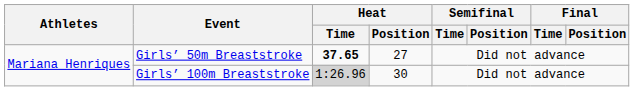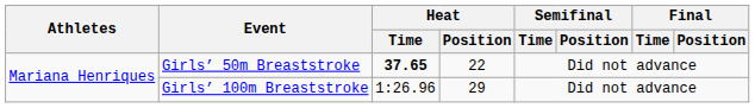 <table class="wikitable" border="1" style="font-size:90%">
 <tr>
 <th rowspan=2>Athletes</th>
 <th rowspan=2>Event</th>
 <th colspan=2>Heat</th>
 <th colspan=2>Semifinal</th>
 <th colspan=2>Final</th>
 </tr>
 <tr>
 <th>Time</th>
 <th>Position</th>
 <th>Time</th>
 <th>Position</th>
 <th>Time</th>
 <th>Position</th>
 </tr>
 <tr>
 <td rowspan=2><a href='#'>Mariana Henriques</a></td>
 <td><a href='#'>Girls’ 50m Breaststroke</a></td>
 <td align=center><strong>37.65</strong></td>
-<td align=center>27</td>
+<td align=center>22</td>
 <td colspan="4" align=center>Did not advance</td>
 </tr>
 <tr>
 <td><a href='#'>Girls’ 100m Breaststroke</a></td>
-<td align=center style="background: lightgrey;">1:26.96</td>
-<td align=center>30</td>
+<td align=center>1:26.96</td>
+<td align=center>29</td>
 <td colspan="4" align=center>Did not advance</td>
 </tr>
 </table>
